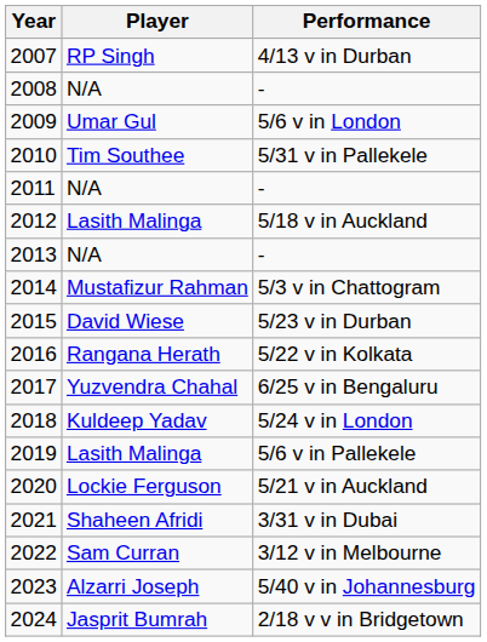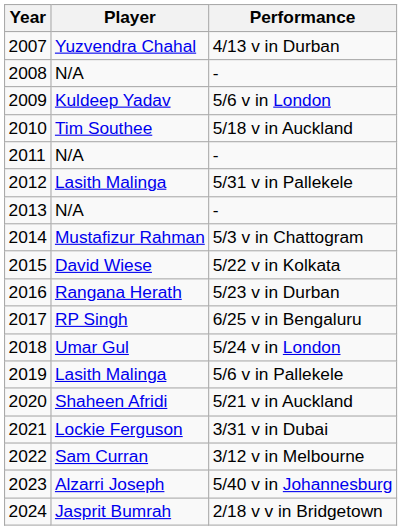 <table class="wikitable">
 <tr>
 <th>Year</th>
 <th>Player</th>
 <th>Performance</th>
 </tr>
 <tr>
 <td>2007</td>
-<td> <a href='#'>RP Singh</a></td>
+<td> <a href='#'>Yuzvendra Chahal</a></td>
 <td>4/13 v  in Durban</td>
 </tr>
 <tr>
 <td>2008</td>
 <td>N/A</td>
 <td>-</td>
 </tr>
 <tr>
 <td>2009</td>
-<td> <a href='#'>Umar Gul</a></td>
+<td> <a href='#'>Kuldeep Yadav</a></td>
 <td>5/6 v  in <a href='#'>London</a></td>
 </tr>
 <tr>
 <td>2010</td>
 <td> <a href='#'>Tim Southee</a></td>
-<td>5/31 v  in Pallekele</td>
+<td>5/18 v  in Auckland</td>
 </tr>
 <tr>
 <td>2011</td>
 <td>N/A</td>
 <td>-</td>
 </tr>
 <tr>
 <td>2012</td>
 <td> <a href='#'>Lasith Malinga</a></td>
-<td>5/18 v  in Auckland</td>
+<td>5/31 v  in Pallekele</td>
 </tr>
 <tr>
 <td>2013</td>
 <td>N/A</td>
 <td>-</td>
 </tr>
 <tr>
 <td>2014</td>
 <td> <a href='#'>Mustafizur Rahman</a></td>
 <td>5/3 v  in Chattogram</td>
 </tr>
 <tr>
 <td>2015</td>
 <td> <a href='#'>David Wiese</a></td>
-<td>5/23 v  in Durban</td>
+<td>5/22 v  in Kolkata</td>
 </tr>
 <tr>
 <td>2016</td>
 <td> <a href='#'>Rangana Herath</a></td>
-<td>5/22 v  in Kolkata</td>
+<td>5/23 v  in Durban</td>
 </tr>
 <tr>
 <td>2017</td>
-<td> <a href='#'>Yuzvendra Chahal</a></td>
+<td> <a href='#'>RP Singh</a></td>
 <td>6/25 v  in Bengaluru</td>
 </tr>
 <tr>
 <td>2018</td>
-<td> <a href='#'>Kuldeep Yadav</a></td>
+<td> <a href='#'>Umar Gul</a></td>
 <td>5/24 v  in <a href='#'>London</a></td>
 </tr>
 <tr>
 <td>2019</td>
 <td> <a href='#'>Lasith Malinga</a></td>
 <td>5/6 v  in Pallekele</td>
 </tr>
 <tr>
 <td>2020</td>
-<td> <a href='#'>Lockie Ferguson</a></td>
+<td> <a href='#'>Shaheen Afridi</a></td>
 <td>5/21 v  in Auckland</td>
 </tr>
 <tr>
 <td>2021</td>
-<td> <a href='#'>Shaheen Afridi</a></td>
+<td> <a href='#'>Lockie Ferguson</a></td>
 <td>3/31 v  in Dubai</td>
 </tr>
 <tr>
 <td>2022</td>
 <td> <a href='#'>Sam Curran</a></td>
 <td>3/12 v  in Melbourne</td>
 </tr>
 <tr>
 <td>2023</td>
 <td> <a href='#'>Alzarri Joseph</a></td>
 <td>5/40 v  in <a href='#'>Johannesburg</a></td>
 </tr>
 <tr>
 <td>2024</td>
 <td> <a href='#'>Jasprit Bumrah</a></td>
 <td>2/18 v v  in Bridgetown</td>
 </tr>
 </table>
